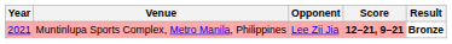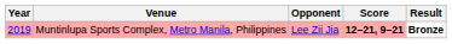 <table class="sortable wikitable" style="font-size: 90%;">
 <tr>
 <th>Year</th>
 <th>Venue</th>
 <th>Opponent</th>
 <th>Score</th>
 <th>Result</th>
 </tr>
 <tr style="background:#FFAAAA">
-<td align="center"><a href='#'>2021</a></td>
+<td align="center"><a href='#'>2019</a></td>
 <td align="left">Muntinlupa Sports Complex, <a href='#'>Metro Manila</a>, Philippines</td>
 <td align="left"> <a href='#'>Lee Zii Jia</a></td>
 <td align="left"><strong>12–21, 9–21</strong></td>
 <td style="text-align:left; background:white"> <strong>Bronze</strong></td>
 </tr>
 </table>
